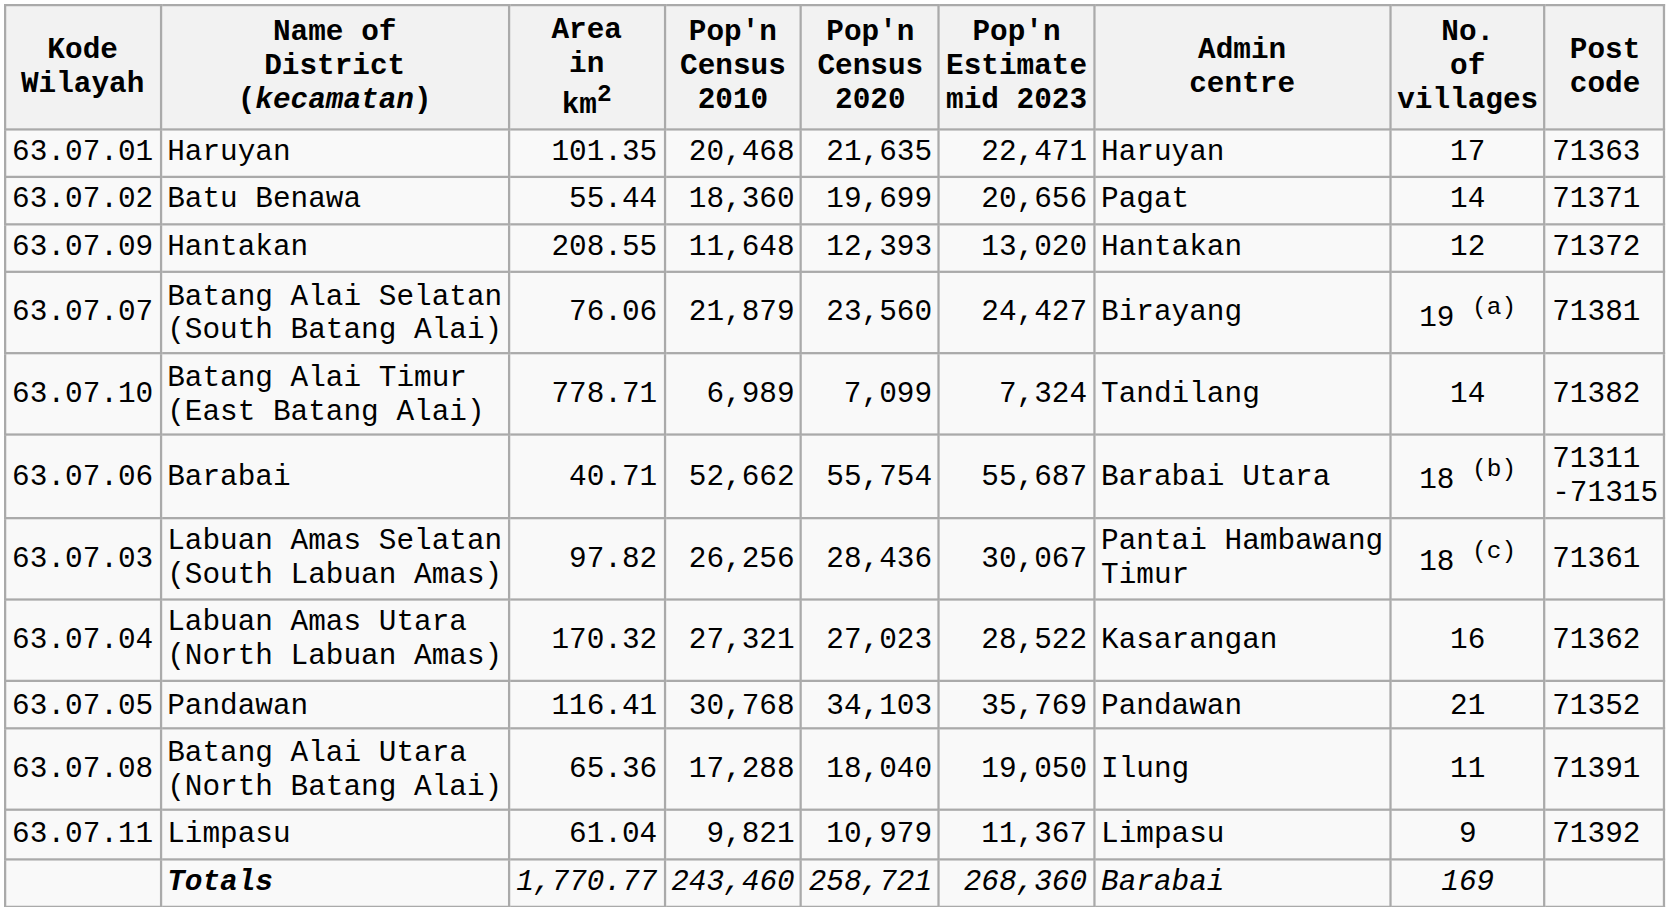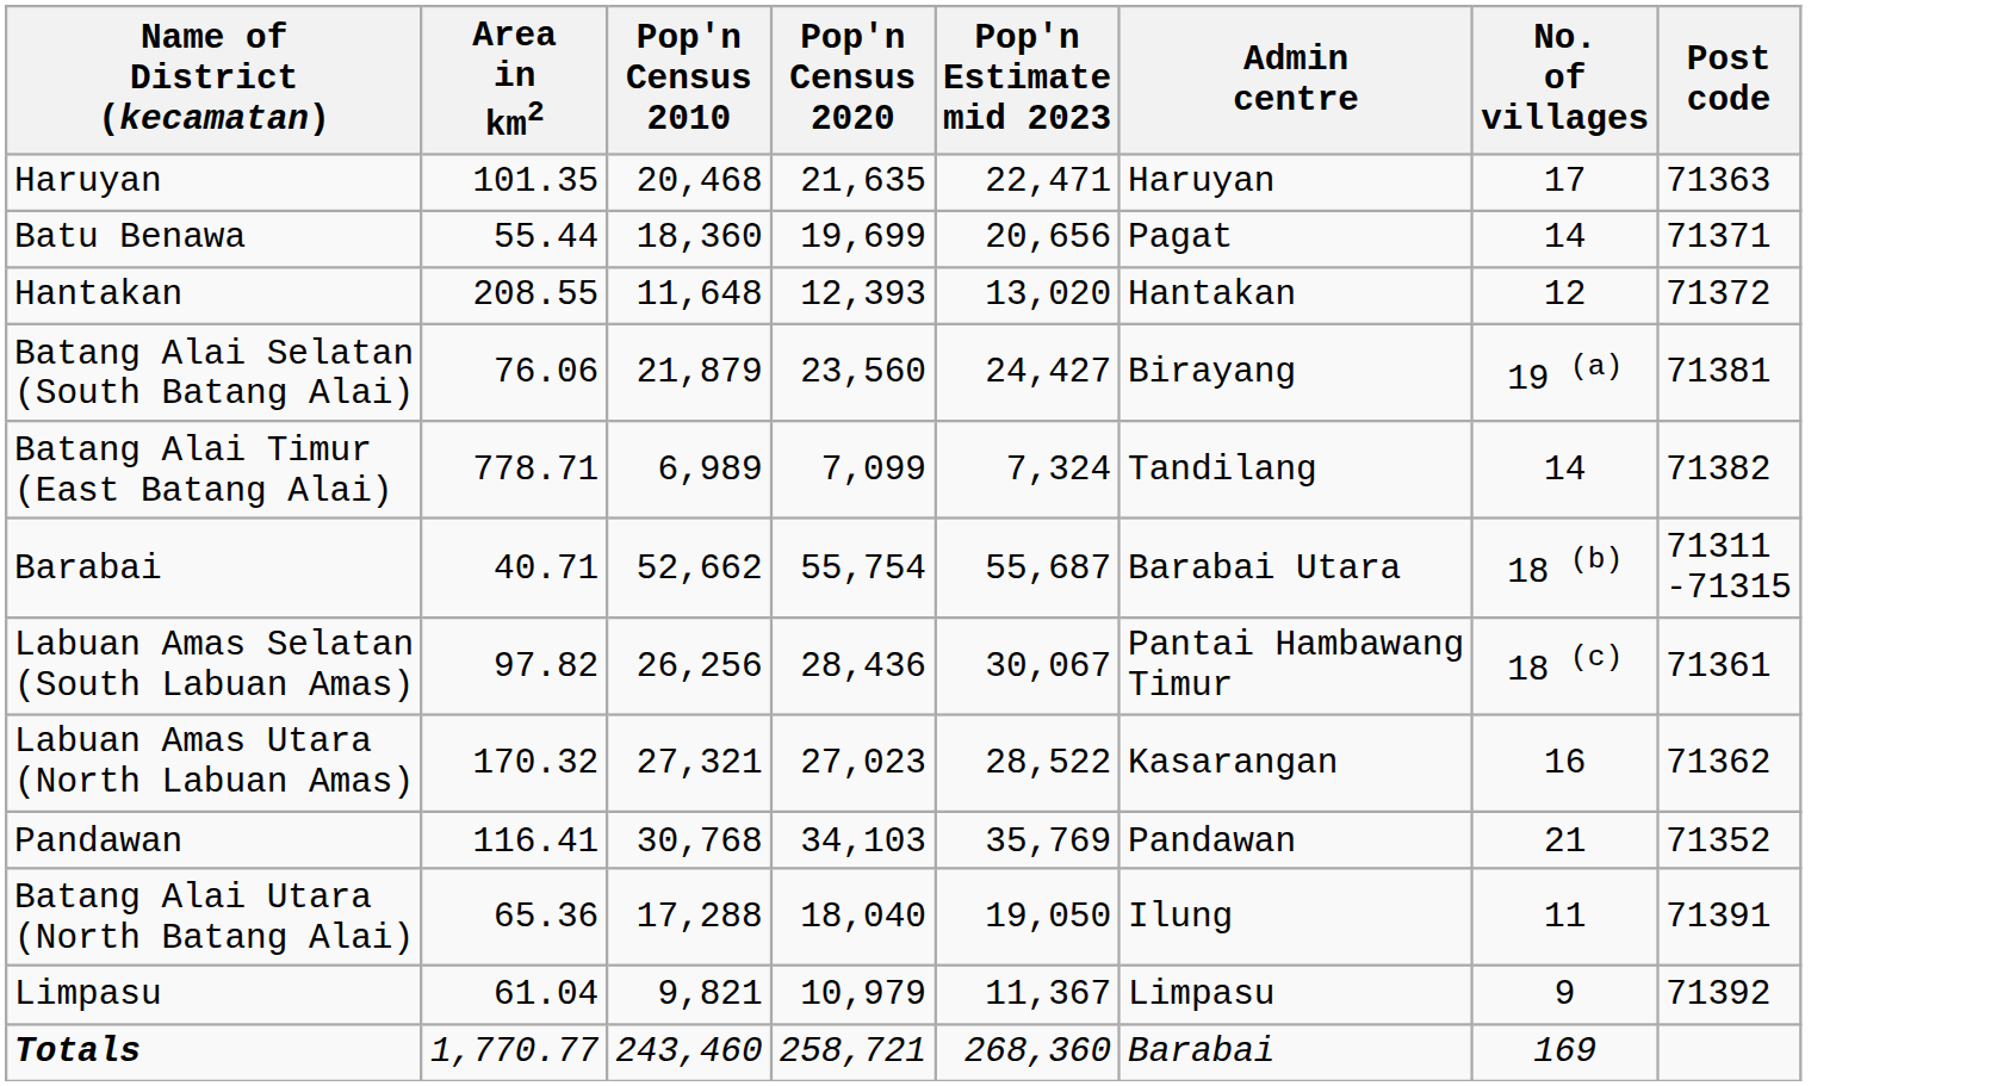 <table class="sortable wikitable">
 <tr>
-<th>Kode <br>Wilayah</th>
 <th>Name of<br>District<br>(<em>kecamatan</em>)</th>
 <th>Area <br> in<br>km<sup>2</sup></th>
 <th>Pop'n<br>Census<br>2010</th>
 <th>Pop'n<br>Census<br>2020</th>
 <th>Pop'n<br>Estimate<br> mid 2023</th>
 <th>Admin<br>centre</th>
 <th>No.<br> of<br>villages</th>
 <th>Post<br>code</th>
 </tr>
 <tr>
-<td>63.07.01</td>
 <td>Haruyan</td>
 <td align="right">101.35</td>
 <td align="right">20,468</td>
 <td align="right">21,635</td>
 <td align="right">22,471</td>
 <td>Haruyan</td>
 <td align="center">17</td>
 <td>71363</td>
 </tr>
 <tr>
-<td>63.07.02</td>
 <td>Batu Benawa</td>
 <td align="right">55.44</td>
 <td align="right">18,360</td>
 <td align="right">19,699</td>
 <td align="right">20,656</td>
 <td>Pagat</td>
 <td align="center">14</td>
 <td>71371</td>
 </tr>
 <tr>
-<td>63.07.09</td>
 <td>Hantakan</td>
 <td align="right">208.55</td>
 <td align="right">11,648</td>
 <td align="right">12,393</td>
 <td align="right">13,020</td>
 <td>Hantakan</td>
 <td align="center">12</td>
 <td>71372</td>
 </tr>
 <tr>
-<td>63.07.07</td>
 <td>Batang Alai Selatan <br>(South Batang Alai)</td>
 <td align="right">76.06</td>
 <td align="right">21,879</td>
 <td align="right">23,560</td>
 <td align="right">24,427</td>
 <td>Birayang</td>
 <td align="center">19 <sup>(a)</sup></td>
 <td>71381</td>
 </tr>
 <tr>
-<td>63.07.10</td>
 <td>Batang Alai Timur <br>(East Batang Alai)</td>
 <td align="right">778.71</td>
 <td align="right">6,989</td>
 <td align="right">7,099</td>
 <td align="right">7,324</td>
 <td>Tandilang</td>
 <td align="center">14</td>
 <td>71382</td>
 </tr>
 <tr>
-<td>63.07.06</td>
 <td>Barabai</td>
 <td align="right">40.71</td>
 <td align="right">52,662</td>
 <td align="right">55,754</td>
 <td align="right">55,687</td>
 <td>Barabai Utara</td>
 <td align="center">18 <sup>(b)</sup></td>
 <td>71311<br>-71315</td>
 </tr>
 <tr>
-<td>63.07.03</td>
 <td>Labuan Amas Selatan <br>(South Labuan Amas)</td>
 <td align="right">97.82</td>
 <td align="right">26,256</td>
 <td align="right">28,436</td>
 <td align="right">30,067</td>
 <td>Pantai Hambawang<br> Timur</td>
 <td align="center">18 <sup>(c)</sup></td>
 <td>71361</td>
 </tr>
 <tr>
-<td>63.07.04</td>
 <td>Labuan Amas Utara <br>(North Labuan Amas)</td>
 <td align="right">170.32</td>
 <td align="right">27,321</td>
 <td align="right">27,023</td>
 <td align="right">28,522</td>
 <td>Kasarangan</td>
 <td align="center">16</td>
 <td>71362</td>
 </tr>
 <tr>
-<td>63.07.05</td>
 <td>Pandawan</td>
 <td align="right">116.41</td>
 <td align="right">30,768</td>
 <td align="right">34,103</td>
 <td align="right">35,769</td>
 <td>Pandawan</td>
 <td align="center">21</td>
 <td>71352</td>
 </tr>
 <tr>
-<td>63.07.08</td>
 <td>Batang Alai Utara <br>(North Batang Alai)</td>
 <td align="right">65.36</td>
 <td align="right">17,288</td>
 <td align="right">18,040</td>
 <td align="right">19,050</td>
 <td>Ilung</td>
 <td align="center">11</td>
 <td>71391</td>
 </tr>
 <tr>
-<td>63.07.11</td>
 <td>Limpasu</td>
 <td align="right">61.04</td>
 <td align="right">9,821</td>
 <td align="right">10,979</td>
 <td align="right">11,367</td>
 <td>Limpasu</td>
 <td align="center">9</td>
 <td>71392</td>
 </tr>
 <tr>
-<td></td>
 <td><strong><em>Totals</em></strong></td>
 <td align="right"><em>1,770.77</em></td>
 <td align="right"><em>243,460</em></td>
 <td align="right"><em>258,721</em></td>
 <td align="right"><em>268,360</em></td>
 <td><em>Barabai</em></td>
 <td align="center"><em>169</em></td>
 <td></td>
 </tr>
 </table>
